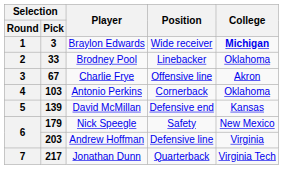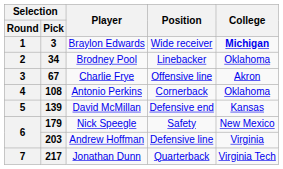 <table class="wikitable" style="text-align:center">
 <tr>
 <th colspan="2">Selection</th>
 <th rowspan="2">Player</th>
 <th rowspan="2">Position</th>
 <th rowspan="2">College</th>
 </tr>
 <tr>
 <th>Round</th>
 <th>Pick</th>
 </tr>
 <tr>
 <th>1</th>
 <th>3</th>
 <td><a href='#'>Braylon Edwards</a></td>
 <td><a href='#'>Wide receiver</a></td>
 <td><strong><a href='#'>Michigan</a></strong></td>
 </tr>
 <tr>
 <th>2</th>
-<th>33</th>
+<th>34</th>
 <td><a href='#'>Brodney Pool</a></td>
 <td><a href='#'>Linebacker</a></td>
 <td><a href='#'>Oklahoma</a></td>
 </tr>
 <tr>
 <th>3</th>
 <th>67</th>
 <td><a href='#'>Charlie Frye</a></td>
 <td><a href='#'>Offensive line</a></td>
 <td><a href='#'>Akron</a></td>
 </tr>
 <tr>
 <th>4</th>
-<th>103</th>
+<th>108</th>
 <td><a href='#'>Antonio Perkins</a></td>
 <td><a href='#'>Cornerback</a></td>
 <td><a href='#'>Oklahoma</a></td>
 </tr>
 <tr>
 <th>5</th>
 <th>139</th>
 <td><a href='#'>David McMillan</a></td>
 <td><a href='#'>Defensive end</a></td>
 <td><a href='#'>Kansas</a></td>
 </tr>
 <tr>
 <th rowspan="2">6</th>
 <th>179</th>
 <td><a href='#'>Nick Speegle</a></td>
 <td><a href='#'>Safety</a></td>
 <td><a href='#'>New Mexico</a></td>
 </tr>
 <tr>
 <th>203</th>
 <td><a href='#'>Andrew Hoffman</a></td>
 <td><a href='#'>Defensive line</a></td>
 <td><a href='#'>Virginia</a></td>
 </tr>
 <tr>
 <th>7</th>
 <th>217</th>
 <td><a href='#'>Jonathan Dunn</a></td>
 <td><a href='#'>Quarterback</a></td>
 <td><a href='#'>Virginia Tech</a></td>
 </tr>
 </table>
